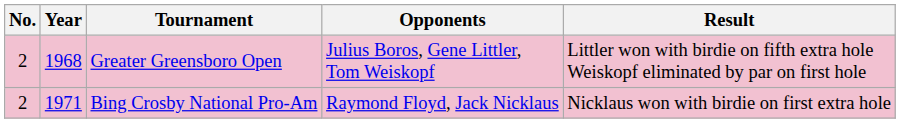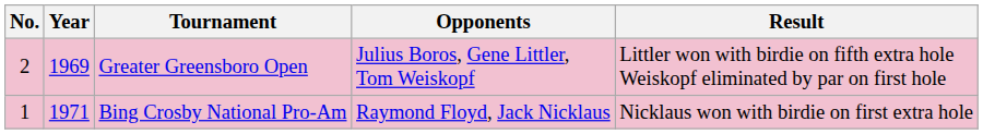 <table class="wikitable" style="font-size:95%;">
 <tr>
 <th>No.</th>
 <th>Year</th>
 <th>Tournament</th>
 <th>Opponents</th>
 <th>Result</th>
 </tr>
 <tr style="background:#F2C1D1;">
 <td align=center>2</td>
-<td><a href='#'>1968</a></td>
+<td><a href='#'>1969</a></td>
 <td><a href='#'>Greater Greensboro Open</a></td>
 <td> <a href='#'>Julius Boros</a>,  <a href='#'>Gene Littler</a>,<br> <a href='#'>Tom Weiskopf</a></td>
 <td>Littler won with birdie on fifth extra hole<br>Weiskopf eliminated by par on first hole</td>
 </tr>
 <tr style="background:#F2C1D1;">
-<td align=center>2</td>
+<td align=center>1</td>
 <td><a href='#'>1971</a></td>
 <td><a href='#'>Bing Crosby National Pro-Am</a></td>
 <td> <a href='#'>Raymond Floyd</a>,  <a href='#'>Jack Nicklaus</a></td>
 <td>Nicklaus won with birdie on first extra hole</td>
 </tr>
 </table>
